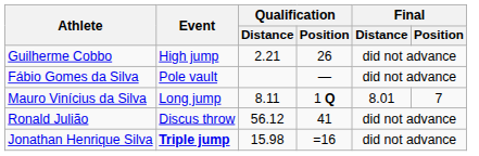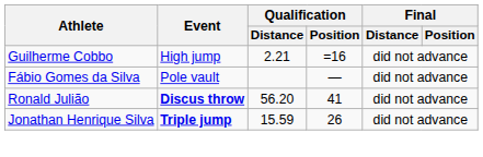 <table class=wikitable style="font-size:90%">
 <tr>
 <th rowspan="2">Athlete</th>
 <th rowspan="2">Event</th>
 <th colspan="2">Qualification</th>
 <th colspan="2">Final</th>
 </tr>
 <tr style="font-size:95%">
 <th>Distance</th>
 <th>Position</th>
 <th>Distance</th>
 <th>Position</th>
 </tr>
 <tr align=center>
 <td align=left><a href='#'>Guilherme Cobbo</a></td>
 <td align=left><a href='#'>High jump</a></td>
 <td>2.21</td>
-<td>26</td>
+<td>=16</td>
 <td colspan=2>did not advance</td>
 </tr>
 <tr align=center>
 <td align=left><a href='#'>Fábio Gomes da Silva</a></td>
 <td align=left><a href='#'>Pole vault</a></td>
 <td></td>
 <td>—</td>
 <td colspan=2>did not advance</td>
 </tr>
 <tr align=center>
-<td align=left><a href='#'>Mauro Vinícius da Silva</a></td>
-<td align=left><a href='#'>Long jump</a></td>
-<td>8.11</td>
-<td>1 <strong>Q</strong></td>
-<td>8.01</td>
-<td>7</td>
-</tr>
-<tr align=center>
 <td align=left><a href='#'>Ronald Julião</a></td>
-<td align=left><a href='#'>Discus throw</a></td>
-<td>56.12</td>
+<td align=left><strong><a href='#'>Discus throw</a></strong></td>
+<td>56.20</td>
 <td>41</td>
 <td colspan=2>did not advance</td>
 </tr>
 <tr align=center>
 <td align=left><a href='#'>Jonathan Henrique Silva</a></td>
 <td align=left><strong><a href='#'>Triple jump</a></strong></td>
-<td>15.98</td>
-<td>=16</td>
+<td>15.59</td>
+<td>26</td>
 <td colspan=2>did not advance</td>
 </tr>
 </table>
